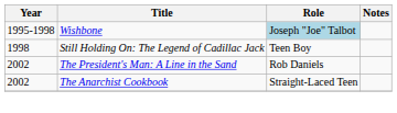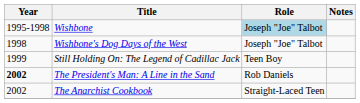 <table class="wikitable sortable">
 <tr>
 <th>Year</th>
 <th>Title</th>
 <th>Role</th>
 <th>Notes</th>
 </tr>
 <tr>
 <td>1995-1998</td>
 <td><em><a href='#'>Wishbone</a></em></td>
 <td style="background: lightblue;">Joseph "Joe" Talbot</td>
 <td></td>
 </tr>
 <tr>
 <td>1998</td>
+<td><em><a href='#'>Wishbone's Dog Days of the West</a></em></td>
+<td>Joseph "Joe" Talbot</td>
+<td></td>
+</tr>
+<tr>
+<td>1999</td>
 <td><em>Still Holding On: The Legend of Cadillac Jack</em></td>
 <td>Teen Boy</td>
 <td></td>
 </tr>
 <tr>
-<td>2002</td>
+<td><strong>2002</strong></td>
 <td><em><a href='#'>The President's Man: A Line in the Sand</a></em></td>
 <td>Rob Daniels</td>
 <td></td>
 </tr>
 <tr>
 <td>2002</td>
 <td><em><a href='#'>The Anarchist Cookbook</a></em></td>
 <td>Straight-Laced Teen</td>
 <td></td>
 </tr>
 <tr>
 </tr>
 </table>
